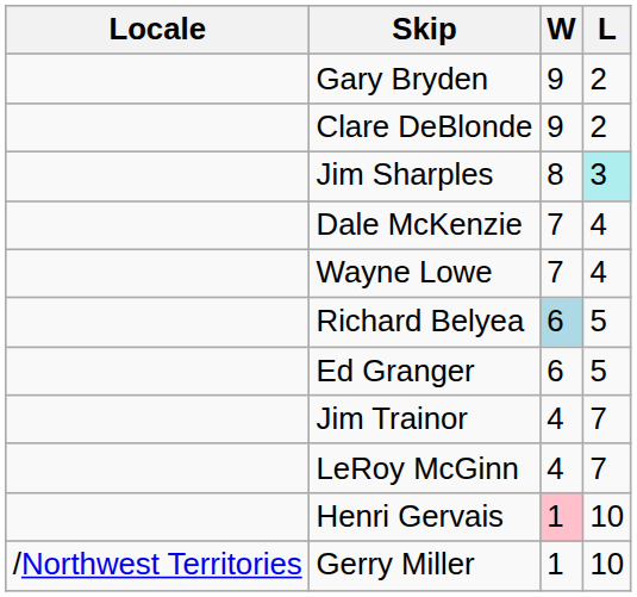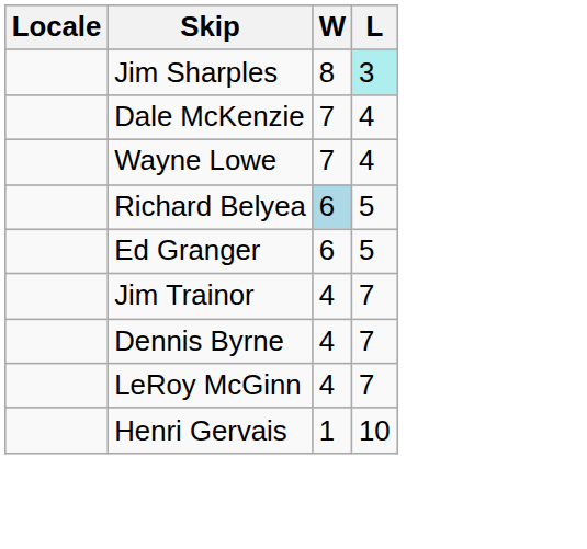 <table class="wikitable" border="1">
 <tr>
 <th>Locale</th>
 <th>Skip</th>
 <th>W</th>
 <th>L</th>
-</tr>
-<tr>
-<td></td>
-<td>Gary Bryden</td>
-<td>9</td>
-<td>2</td>
-</tr>
-<tr>
-<td></td>
-<td>Clare DeBlonde</td>
-<td>9</td>
-<td>2</td>
 </tr>
 <tr>
 <td></td>
 <td>Jim Sharples</td>
 <td>8</td>
 <td style="background: paleturquoise;">3</td>
 </tr>
 <tr>
 <td></td>
 <td>Dale McKenzie</td>
 <td>7</td>
 <td>4</td>
 </tr>
 <tr>
 <td></td>
 <td>Wayne Lowe</td>
 <td>7</td>
 <td>4</td>
 </tr>
 <tr>
 <td></td>
 <td>Richard Belyea</td>
 <td style="background: lightblue;">6</td>
 <td>5</td>
 </tr>
 <tr>
 <td></td>
 <td>Ed Granger</td>
 <td>6</td>
 <td>5</td>
 </tr>
 <tr>
 <td></td>
 <td>Jim Trainor</td>
 <td>4</td>
 <td>7</td>
 </tr>
 <tr>
 <td></td>
+<td>Dennis Byrne</td>
+<td>4</td>
+<td>7</td>
+</tr>
+<tr>
+<td></td>
 <td>LeRoy McGinn</td>
 <td>4</td>
 <td>7</td>
 </tr>
 <tr>
 <td></td>
 <td>Henri Gervais</td>
-<td style="background: pink;">1</td>
-<td>10</td>
-</tr>
-<tr>
-<td>/<a href='#'>Northwest Territories</a></td>
-<td>Gerry Miller</td>
 <td>1</td>
 <td>10</td>
 </tr>
 </table>
